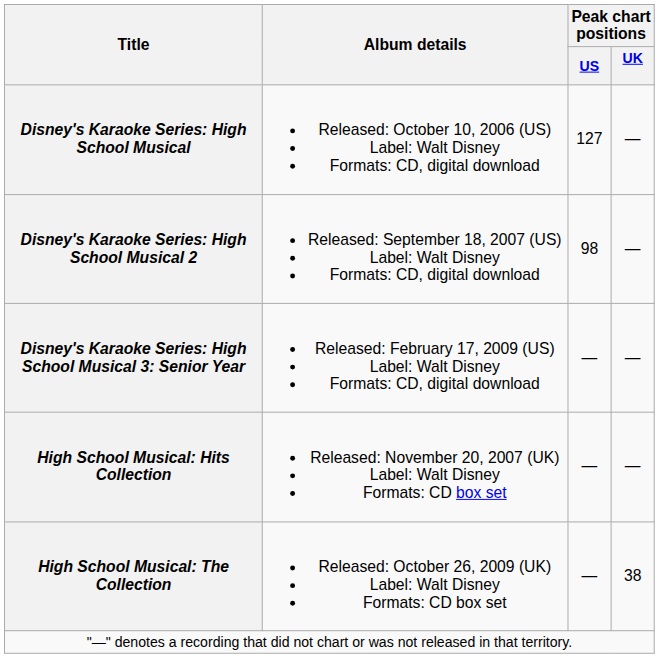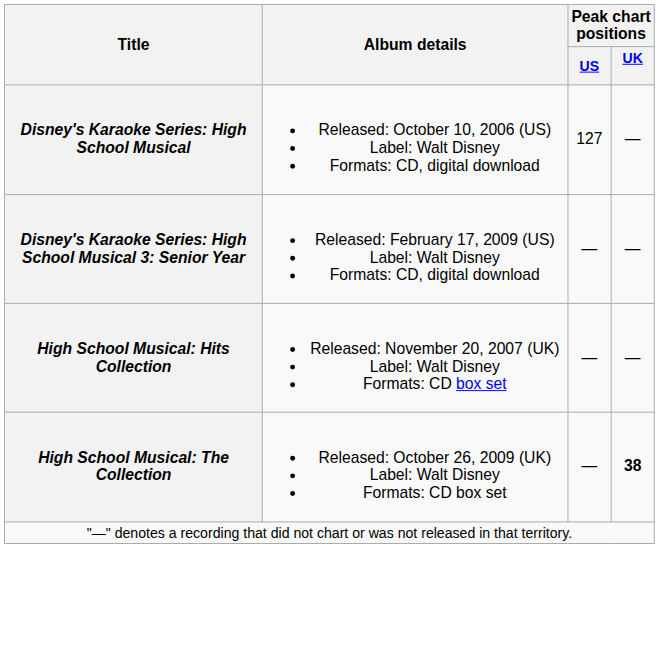 <table class="wikitable plainrowheaders" style="text-align:center;">
 <tr>
 <th scope="col" rowspan="2" style="width:16em;">Title</th>
 <th scope="col" rowspan="2" style="width:19em;">Album details</th>
 <th scope="col" colspan="2">Peak chart positions</th>
 </tr>
 <tr>
 <th scope="col" style="width:2.6em;font-size:90%;"><a href='#'>US</a><br></th>
 <th scope="col" style="width:2.6em;font-size:90%;"><a href='#'>UK<br></a><br></th>
 </tr>
 <tr>
 <th scope="row"><em>Disney's Karaoke Series: High School Musical</em></th>
 <td><br><ul><li>Released: October 10, 2006 <span>(US)</span></li><li>Label: Walt Disney</li><li>Formats: CD, digital download</li></ul></td>
 <td>127</td>
-<td>—</td>
-</tr>
-<tr>
-<th scope="row"><em>Disney's Karaoke Series: High School Musical 2</em></th>
-<td><br><ul><li>Released: September 18, 2007 <span>(US)</span></li><li>Label: Walt Disney</li><li>Formats: CD, digital download</li></ul></td>
-<td>98</td>
 <td>—</td>
 </tr>
 <tr>
 <th scope="row"><em>Disney's Karaoke Series: High School Musical 3: Senior Year</em></th>
 <td><br><ul><li>Released: February 17, 2009 <span>(US)</span></li><li>Label: Walt Disney</li><li>Formats: CD, digital download</li></ul></td>
 <td>—</td>
 <td>—</td>
 </tr>
 <tr>
 <th scope="row"><em>High School Musical: Hits Collection</em></th>
 <td><br><ul><li>Released: November 20, 2007 <span>(UK)</span></li><li>Label: Walt Disney</li><li>Formats: CD <a href='#'>box set</a></li></ul></td>
 <td>—</td>
 <td>—</td>
 </tr>
 <tr>
 <th scope="row"><em>High School Musical: The Collection</em></th>
 <td><br><ul><li>Released: October 26, 2009 <span>(UK)</span></li><li>Label: Walt Disney</li><li>Formats: CD box set</li></ul></td>
 <td>—</td>
-<td>38</td>
+<td><strong>38</strong></td>
 </tr>
 <tr>
 <td colspan="4" style="font-size:90%">"—" denotes a recording that did not chart or was not released in that territory.</td>
 </tr>
 </table>
